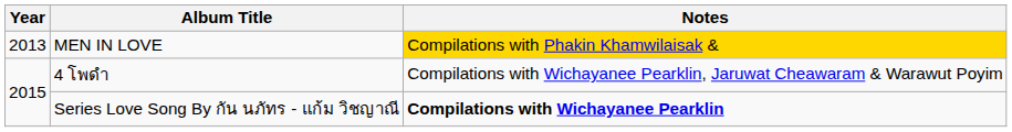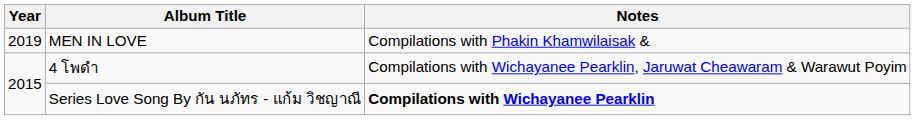 <table class="wikitable">
 <tr>
 <th>Year</th>
 <th>Album Title</th>
 <th>Notes</th>
 </tr>
 <tr>
-<td>2013</td>
+<td>2019</td>
 <td>MEN IN LOVE</td>
-<td style="background: gold;">Compilations with <a href='#'>Phakin Khamwilaisak</a> & </td>
+<td>Compilations with <a href='#'>Phakin Khamwilaisak</a> & </td>
 </tr>
 <tr>
 <td rowspan="2">2015</td>
 <td>4 โพดำ</td>
 <td>Compilations with <a href='#'>Wichayanee Pearklin</a>, <a href='#'>Jaruwat Cheawaram</a> & Warawut Poyim</td>
 </tr>
 <tr>
 <td>Series Love Song By กัน นภัทร - แก้ม วิชญาณี</td>
 <td><strong>Compilations with <a href='#'>Wichayanee Pearklin</a></strong></td>
 </tr>
 </table>
